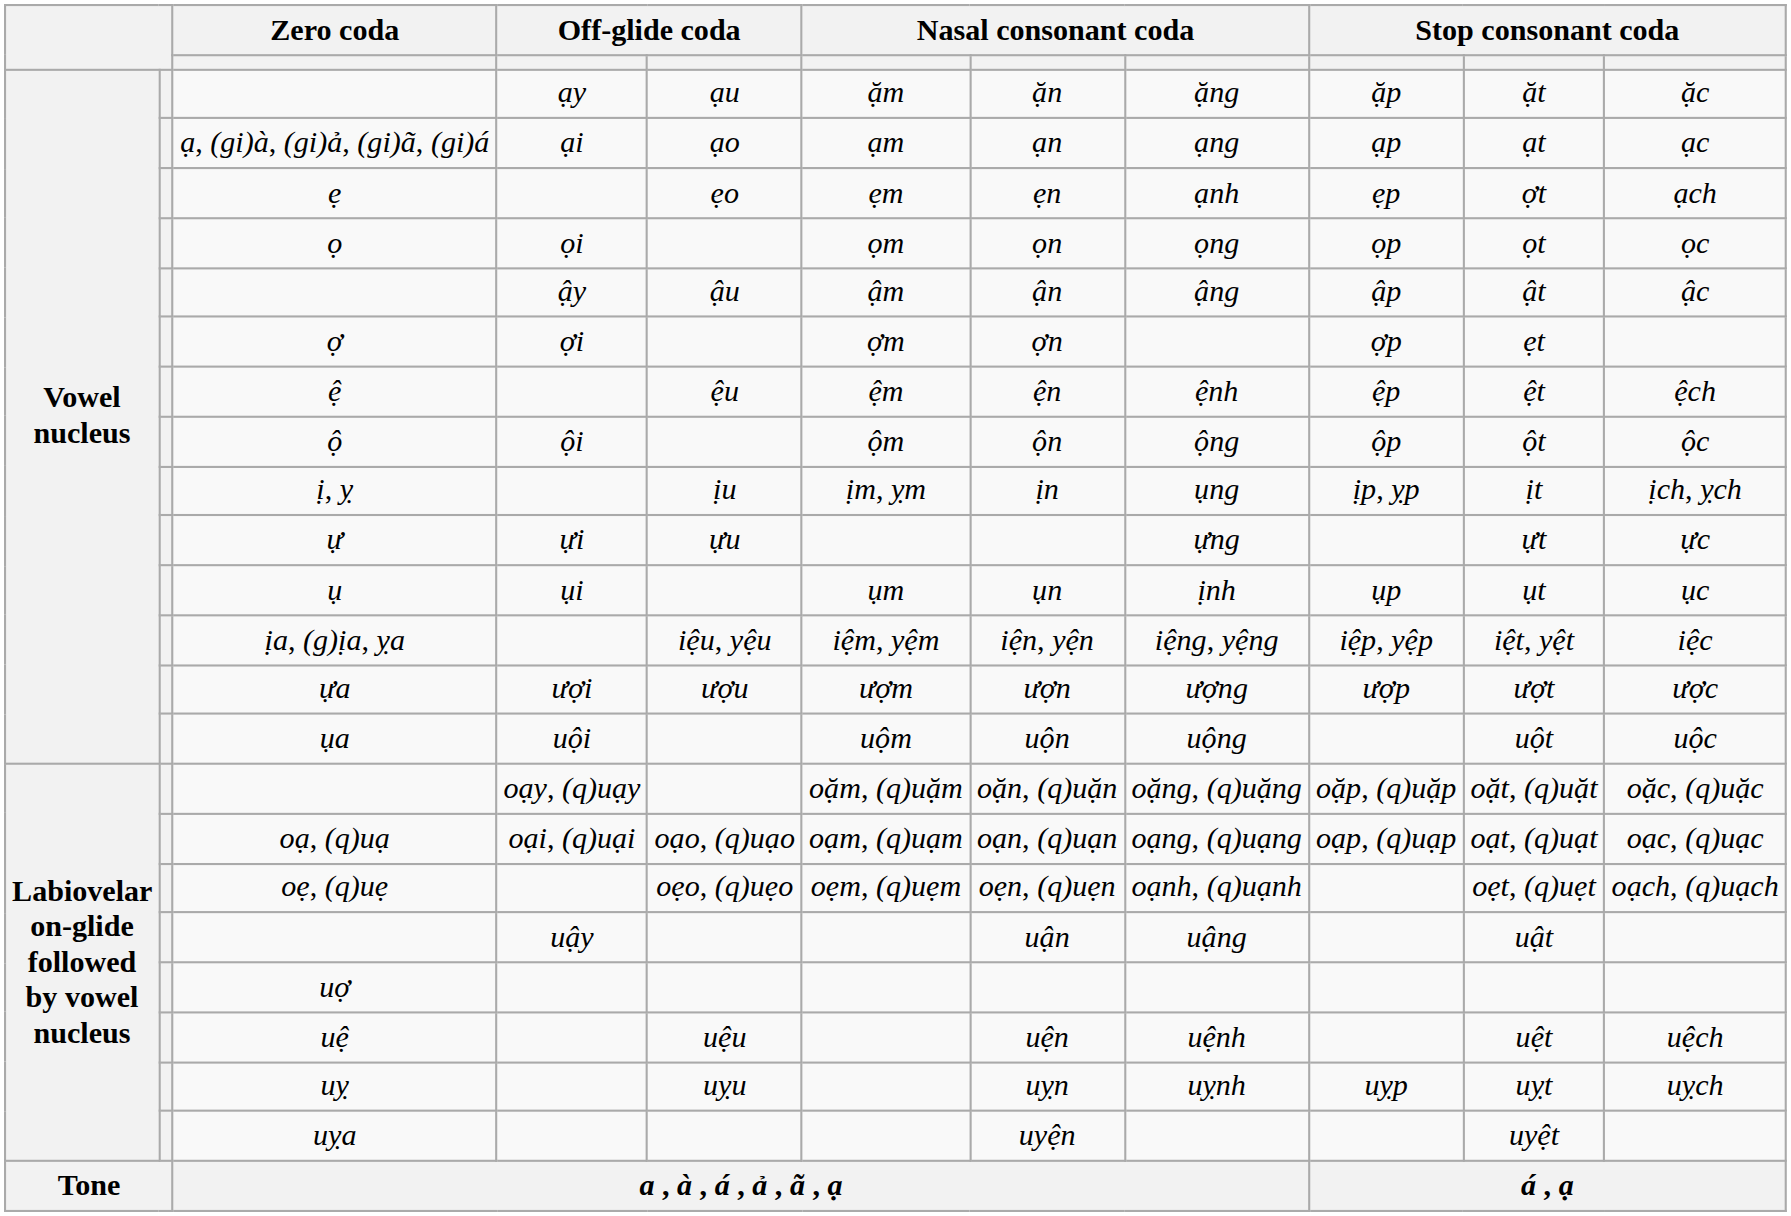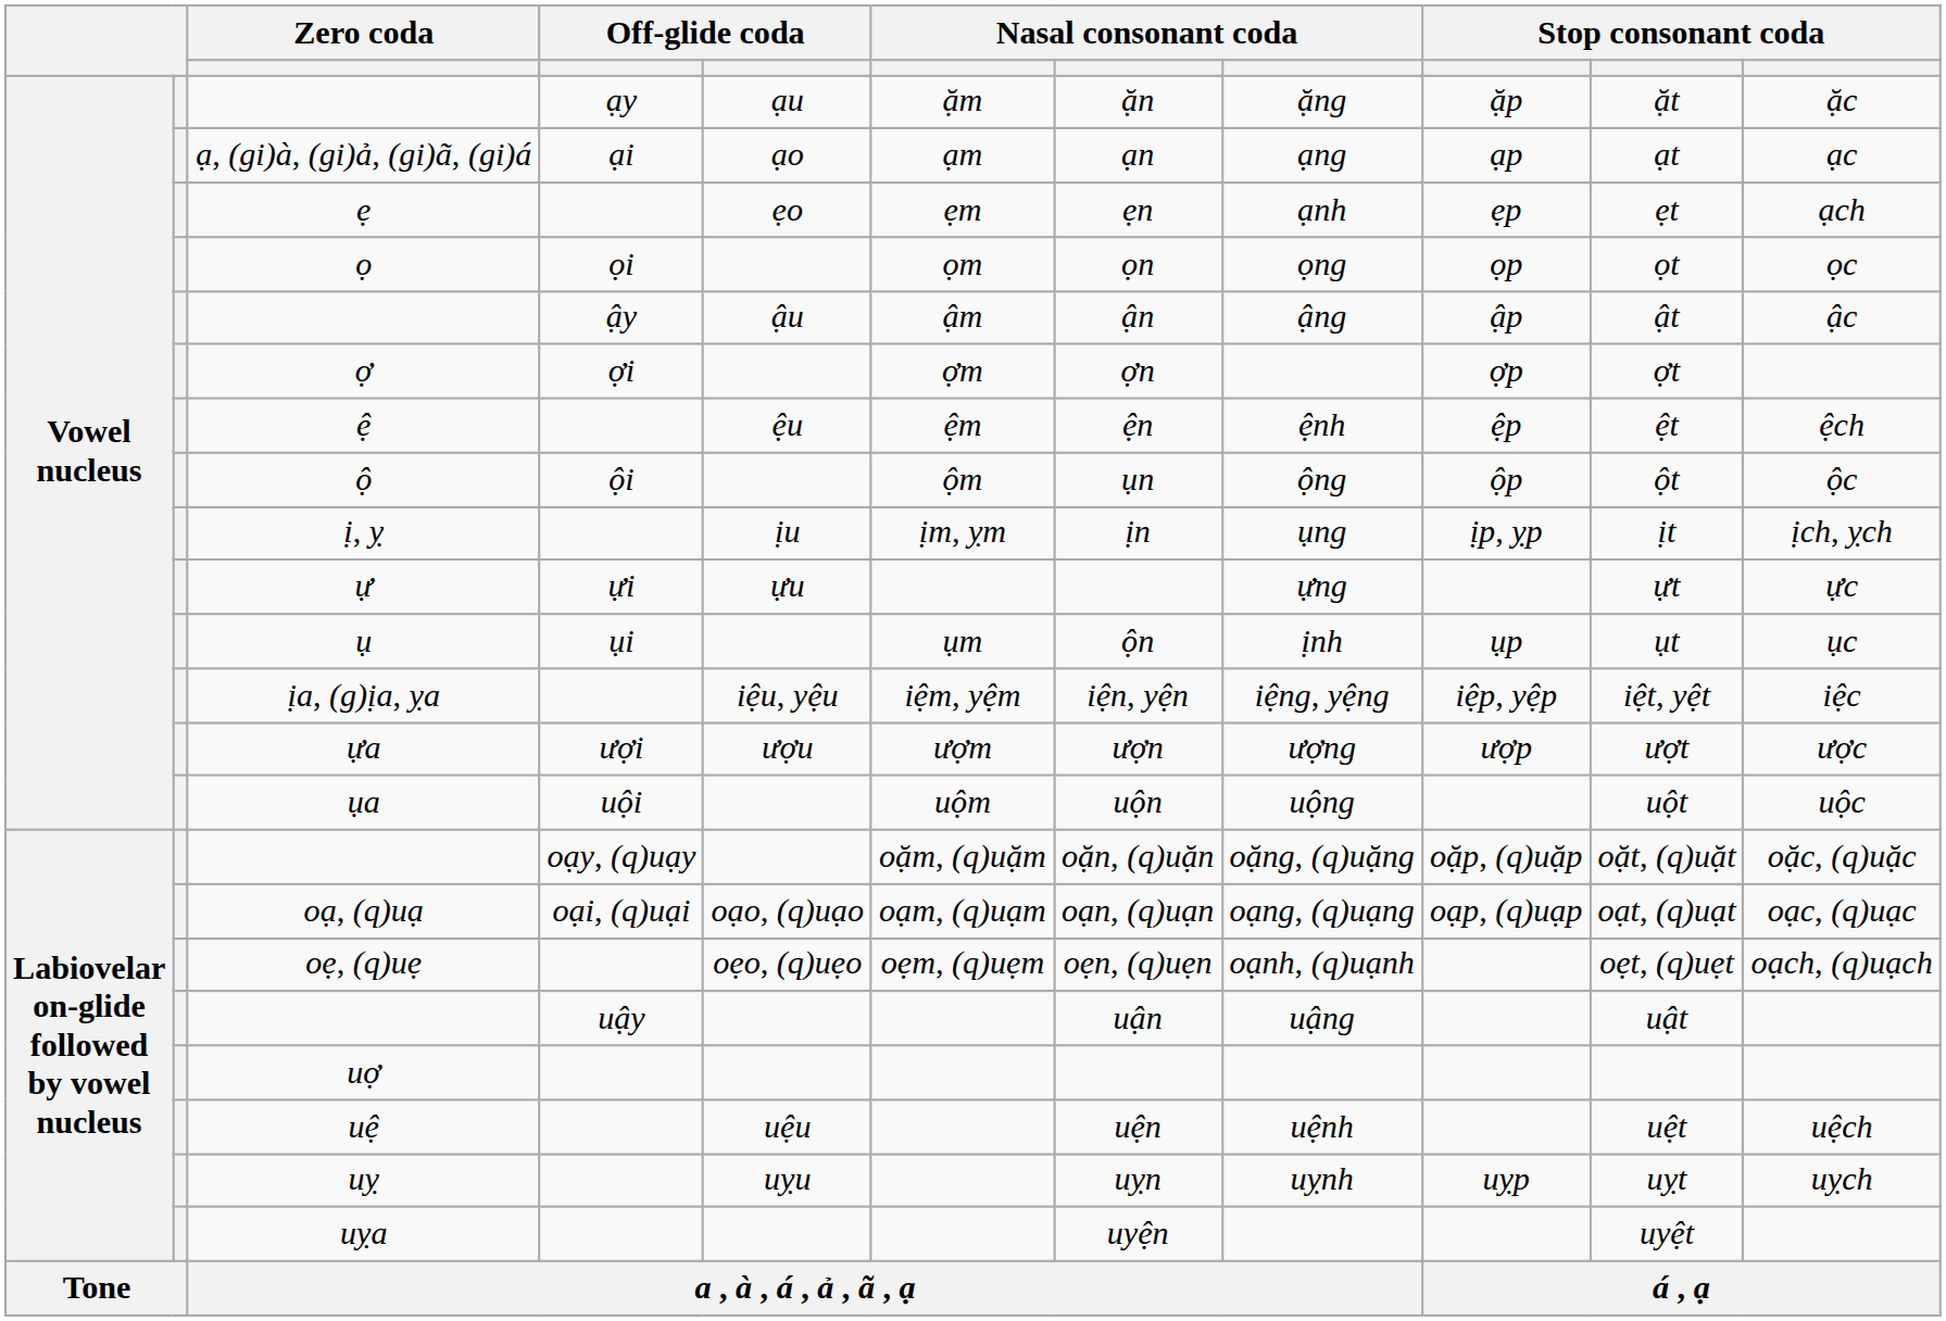 <table class="wikitable" style="text-align:center; font-size: 90%">
 <tr>
 <th rowspan="2" colspan="2"></th>
 <th>Zero coda</th>
 <th colspan="2">Off-glide coda</th>
 <th colspan="3">Nasal consonant coda</th>
 <th colspan="3">Stop consonant coda</th>
 </tr>
 <tr>
 <th></th>
 <th></th>
 <th></th>
 <th></th>
 <th></th>
 <th></th>
 <th></th>
 <th></th>
 <th></th>
 </tr>
 <tr>
 <th rowspan="14" style="width: 5px;">Vowel nucleus</th>
 <th></th>
 <td></td>
 <td><em>ạy</em><br></td>
 <td><em>ạu</em><br></td>
 <td><em>ặm</em><br></td>
 <td><em>ặn</em><br></td>
 <td><em>ặng</em><br></td>
 <td><em>ặp</em><br></td>
 <td><em>ặt</em><br></td>
 <td><em>ặc</em><br></td>
 </tr>
 <tr>
 <th></th>
 <td><em>ạ</em>, <em>(gi)à</em>, <em>(gi)ả</em>, <em>(gi)ã</em>, <em>(gi)á</em><br></td>
 <td><em>ại</em><br></td>
 <td><em>ạo</em><br></td>
 <td><em>ạm</em><br></td>
 <td><em>ạn</em><br></td>
 <td><em>ạng</em><br></td>
 <td><em>ạp</em><br></td>
 <td><em>ạt</em><br></td>
 <td><em>ạc</em><br></td>
 </tr>
 <tr>
 <th></th>
 <td><em>ẹ</em><br></td>
 <td></td>
 <td><em>ẹo</em><br></td>
 <td><em>ẹm</em><br></td>
 <td><em>ẹn</em><br></td>
 <td><em>ạnh</em><br></td>
 <td><em>ẹp</em><br></td>
-<td><em>ợt</em><br></td>
+<td><em>ẹt</em><br></td>
 <td><em>ạch</em><br></td>
 </tr>
 <tr>
 <th></th>
 <td><em>ọ</em><br></td>
 <td><em>ọi</em><br></td>
 <td></td>
 <td><em>ọm</em><br></td>
 <td><em>ọn</em><br></td>
 <td><em>ọng</em><br></td>
 <td><em>ọp</em><br></td>
 <td><em>ọt</em><br></td>
 <td><em>ọc</em><br></td>
 </tr>
 <tr>
 <th></th>
 <td></td>
 <td><em>ậy</em><br></td>
 <td><em>ậu</em><br></td>
 <td><em>ậm</em><br></td>
 <td><em>ận</em><br></td>
 <td><em>ậng</em><br></td>
 <td><em>ập</em><br></td>
 <td><em>ật</em><br></td>
 <td><em>ậc</em><br></td>
 </tr>
 <tr>
 <th></th>
 <td><em>ợ</em><br></td>
 <td><em>ợi</em><br></td>
 <td></td>
 <td><em>ợm</em><br></td>
 <td><em>ợn</em><br></td>
 <td></td>
 <td><em>ợp</em><br></td>
-<td><em>ẹt</em><br></td>
+<td><em>ợt</em><br></td>
 <td></td>
 </tr>
 <tr>
 <th></th>
 <td><em>ệ</em><br></td>
 <td></td>
 <td><em>ệu</em><br></td>
 <td><em>ệm</em><br></td>
 <td><em>ện</em><br></td>
 <td><em>ệnh</em><br></td>
 <td><em>ệp</em><br></td>
 <td><em>ệt</em><br></td>
 <td><em>ệch</em><br></td>
 </tr>
 <tr>
 <th></th>
 <td><em>ộ</em><br></td>
 <td><em>ội</em><br></td>
 <td></td>
 <td><em>ộm</em><br></td>
-<td><em>ộn</em><br></td>
+<td><em>ụn</em><br></td>
 <td><em>ộng</em><br></td>
 <td><em>ộp</em><br></td>
 <td><em>ột</em><br></td>
 <td><em>ộc</em><br></td>
 </tr>
 <tr>
 <th></th>
 <td><em>ị</em>, <em>ỵ</em><br></td>
 <td></td>
 <td><em>ịu</em><br></td>
 <td><em>ịm</em>, <em>ỵm</em><br></td>
 <td><em>ịn</em><br></td>
 <td><em>ụng</em><br></td>
 <td><em>ịp</em>, <em>ỵp</em><br></td>
 <td><em>ịt</em><br></td>
 <td><em>ịch</em>, <em>ỵch</em><br></td>
 </tr>
 <tr>
 <th></th>
 <td><em>ự</em><br></td>
 <td><em>ựi</em><br></td>
 <td><em>ựu</em><br></td>
 <td></td>
 <td></td>
 <td><em>ựng</em><br></td>
 <td></td>
 <td><em>ựt</em><br></td>
 <td><em>ực</em><br></td>
 </tr>
 <tr>
 <th></th>
 <td><em>ụ</em><br></td>
 <td><em>ụi</em><br></td>
 <td></td>
 <td><em>ụm</em><br></td>
-<td><em>ụn</em><br></td>
+<td><em>ộn</em><br></td>
 <td><em>ịnh</em><br></td>
 <td><em>ụp</em><br></td>
 <td><em>ụt</em><br></td>
 <td><em>ục</em><br></td>
 </tr>
 <tr>
 <th></th>
 <td><em>ịa</em>, <em>(g)ịa</em>, <em>ỵa</em><br></td>
 <td></td>
 <td><em>iệu</em>, <em>yệu</em><br></td>
 <td><em>iệm</em>, <em>yệm</em><br></td>
 <td><em>iện</em>, <em>yện </em><br></td>
 <td><em>iệng</em>, <em>yệng</em><br></td>
 <td><em>iệp</em>, <em>yệp</em><br></td>
 <td><em>iệt</em>, <em>yệt</em><br></td>
 <td><em>iệc</em><br></td>
 </tr>
 <tr>
 <th></th>
 <td><em>ựa</em><br></td>
 <td><em>ượi</em><br></td>
 <td><em>ượu</em><br></td>
 <td><em>ượm</em><br></td>
 <td><em>ượn</em><br></td>
 <td><em>ượng</em><br></td>
 <td><em>ượp</em><br></td>
 <td><em>ượt</em><br></td>
 <td><em>ược</em><br></td>
 </tr>
 <tr>
 <th></th>
 <td><em>ụa</em><br></td>
 <td><em>uội</em><br></td>
 <td></td>
 <td><em>uộm</em><br></td>
 <td><em>uộn</em><br></td>
 <td><em>uộng</em><br></td>
 <td></td>
 <td><em>uột</em><br></td>
 <td><em>uộc</em><br></td>
 </tr>
 <tr>
 <th rowspan="8">Labiovelar on-glide followed by vowel nucleus</th>
 <th></th>
 <td></td>
 <td><em>oạy</em>, <em>(q)uạy</em><br></td>
 <td></td>
 <td><em>oặm</em>, <em>(q)uặm</em><br></td>
 <td><em>oặn</em>, <em>(q)uặn</em><br></td>
 <td><em>oặng</em>, <em>(q)uặng</em><br></td>
 <td><em>oặp</em>, <em>(q)uặp</em><br></td>
 <td><em>oặt</em>, <em>(q)uặt</em><br></td>
 <td><em>oặc</em>, <em>(q)uặc</em><br></td>
 </tr>
 <tr>
 <th></th>
 <td><em>oạ</em>, <em>(q)uạ</em><br></td>
 <td><em>oại</em>, <em>(q)uại</em><br></td>
 <td><em>oạo</em>, <em>(q)uạo</em><br></td>
 <td><em>oạm</em>, <em>(q)uạm</em><br></td>
 <td><em>oạn</em>, <em>(q)uạn</em><br></td>
 <td><em>oạng</em>, <em>(q)uạng </em><br></td>
 <td><em>oạp</em>, <em>(q)uạp</em><br></td>
 <td><em>oạt</em>, <em>(q)uạt</em><br></td>
 <td><em>oạc</em>, <em>(q)uạc</em><br></td>
 </tr>
 <tr>
 <th></th>
 <td><em>oẹ</em>, <em>(q)uẹ</em><br></td>
 <td></td>
 <td><em>oẹo</em>, <em>(q)uẹo</em><br></td>
 <td><em>oẹm</em>, <em>(q)uẹm</em><br></td>
 <td><em>oẹn</em>, <em>(q)uẹn</em><br></td>
 <td><em>oạnh</em>, <em>(q)uạnh</em><br></td>
 <td></td>
 <td><em>oẹt</em>, <em>(q)uẹt</em><br></td>
 <td><em>oạch</em>, <em>(q)uạch</em><br></td>
 </tr>
 <tr>
 <th></th>
 <td></td>
 <td><em>uậy</em><br></td>
 <td></td>
 <td></td>
 <td><em>uận</em><br></td>
 <td><em>uậng</em><br></td>
 <td></td>
 <td><em>uật</em><br></td>
 <td></td>
 </tr>
 <tr>
 <th></th>
 <td><em>uợ</em><br></td>
 <td></td>
 <td></td>
 <td></td>
 <td></td>
 <td></td>
 <td></td>
 <td></td>
 <td></td>
 </tr>
 <tr>
 <th></th>
 <td><em>uệ</em><br></td>
 <td></td>
 <td><em>uệu</em><br></td>
 <td></td>
 <td><em>uện</em><br></td>
 <td><em>uệnh</em><br></td>
 <td></td>
 <td><em>uệt</em><br></td>
 <td><em>uệch</em><br></td>
 </tr>
 <tr>
 <th></th>
 <td><em>uỵ</em><br></td>
 <td></td>
 <td><em>uỵu</em><br></td>
 <td></td>
 <td><em>uỵn</em><br></td>
 <td><em>uỵnh</em><br></td>
 <td><em>uỵp</em><br></td>
 <td><em>uỵt</em><br></td>
 <td><em>uỵch</em><br></td>
 </tr>
 <tr>
 <th></th>
 <td><em>uỵa</em><br></td>
 <td></td>
 <td></td>
 <td></td>
 <td><em>uyện</em><br></td>
 <td></td>
 <td></td>
 <td><em>uyệt</em><br></td>
 <td></td>
 </tr>
 <tr>
 <th colspan="2">Tone</th>
 <th colspan="6"><em>a</em> , <em>à</em> , <em>á</em> , <em>ả</em> , <em>ã</em> , <em>ạ</em> </th>
 <th colspan="3"><em>á</em> , <em>ạ</em> </th>
 </tr>
 </table>
